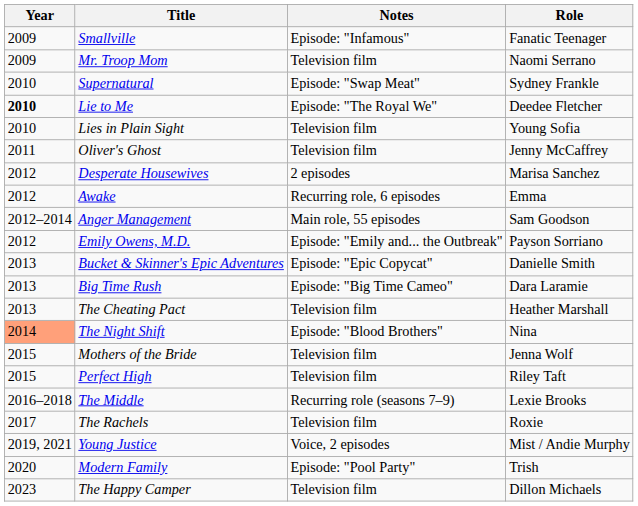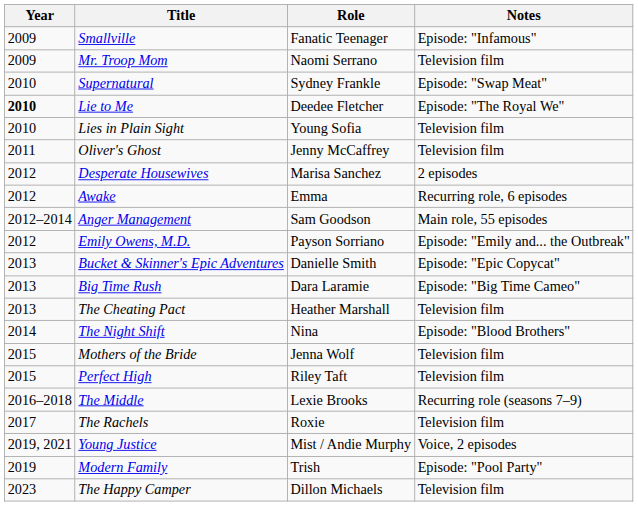 <table class="wikitable sortable">
 <tr>
 <th>Year</th>
 <th>Title</th>
+<th>Role</th>
 <th class="unsortable">Notes</th>
-<th>Role</th>
 </tr>
 <tr>
 <td>2009</td>
 <td><em><a href='#'>Smallville</a></em></td>
+<td>Fanatic Teenager</td>
 <td>Episode: "Infamous"</td>
-<td>Fanatic Teenager</td>
 </tr>
 <tr>
 <td>2009</td>
 <td><em><a href='#'>Mr. Troop Mom</a></em></td>
+<td>Naomi Serrano</td>
 <td>Television film</td>
-<td>Naomi Serrano</td>
 </tr>
 <tr>
 <td>2010</td>
 <td><em><a href='#'>Supernatural</a></em></td>
+<td>Sydney Frankle</td>
 <td>Episode: "Swap Meat"</td>
-<td>Sydney Frankle</td>
 </tr>
 <tr>
 <td><strong>2010</strong></td>
 <td><em><a href='#'>Lie to Me</a></em></td>
+<td>Deedee Fletcher</td>
 <td>Episode: "The Royal We"</td>
-<td>Deedee Fletcher</td>
 </tr>
 <tr>
 <td>2010</td>
 <td><em>Lies in Plain Sight</em></td>
+<td>Young Sofia</td>
 <td>Television film</td>
-<td>Young Sofia</td>
 </tr>
 <tr>
 <td>2011</td>
 <td><em>Oliver's Ghost</em></td>
+<td>Jenny McCaffrey</td>
 <td>Television film</td>
-<td>Jenny McCaffrey</td>
 </tr>
 <tr>
 <td>2012</td>
 <td><em><a href='#'>Desperate Housewives</a></em></td>
+<td>Marisa Sanchez</td>
 <td>2 episodes</td>
-<td>Marisa Sanchez</td>
 </tr>
 <tr>
 <td>2012</td>
 <td><em><a href='#'>Awake</a></em></td>
+<td>Emma</td>
 <td>Recurring role, 6 episodes</td>
-<td>Emma</td>
 </tr>
 <tr>
 <td>2012–2014</td>
 <td><em><a href='#'>Anger Management</a></em></td>
+<td>Sam Goodson</td>
 <td>Main role, 55 episodes</td>
-<td>Sam Goodson</td>
 </tr>
 <tr>
 <td>2012</td>
 <td><em><a href='#'>Emily Owens, M.D.</a></em></td>
+<td>Payson Sorriano</td>
 <td>Episode: "Emily and... the Outbreak"</td>
-<td>Payson Sorriano</td>
 </tr>
 <tr>
 <td>2013</td>
 <td><em><a href='#'>Bucket & Skinner's Epic Adventures</a></em></td>
+<td>Danielle Smith</td>
 <td>Episode: "Epic Copycat"</td>
-<td>Danielle Smith</td>
 </tr>
 <tr>
 <td>2013</td>
 <td><em><a href='#'>Big Time Rush</a></em></td>
+<td>Dara Laramie</td>
 <td>Episode: "Big Time Cameo"</td>
-<td>Dara Laramie</td>
 </tr>
 <tr>
 <td>2013</td>
 <td data-sort-value="Cheating Pact, The"><em>The Cheating Pact</em></td>
+<td>Heather Marshall</td>
 <td>Television film</td>
-<td>Heather Marshall</td>
 </tr>
 <tr>
-<td style="background: lightsalmon;">2014</td>
+<td>2014</td>
 <td data-sort-value="Night Shift, The"><em><a href='#'>The Night Shift</a></em></td>
+<td>Nina</td>
 <td>Episode: "Blood Brothers"</td>
-<td>Nina</td>
 </tr>
 <tr>
 <td>2015</td>
 <td><em>Mothers of the Bride</em></td>
+<td>Jenna Wolf</td>
 <td>Television film</td>
-<td>Jenna Wolf</td>
 </tr>
 <tr>
 <td>2015</td>
 <td><em><a href='#'>Perfect High</a></em></td>
+<td>Riley Taft</td>
 <td>Television film</td>
-<td>Riley Taft</td>
 </tr>
 <tr>
 <td>2016–2018</td>
 <td data-sort-value="Middle, The"><em><a href='#'>The Middle</a></em></td>
+<td>Lexie Brooks</td>
 <td>Recurring role (seasons 7–9)</td>
-<td>Lexie Brooks</td>
 </tr>
 <tr>
 <td>2017</td>
 <td data-sort-value="Rachels, The"><em>The Rachels</em></td>
+<td>Roxie</td>
 <td>Television film</td>
-<td>Roxie</td>
 </tr>
 <tr>
 <td>2019, 2021</td>
 <td><em><a href='#'>Young Justice</a></em></td>
+<td>Mist / Andie Murphy</td>
 <td>Voice, 2 episodes</td>
-<td>Mist / Andie Murphy</td>
 </tr>
 <tr>
-<td>2020</td>
+<td>2019</td>
 <td><em><a href='#'>Modern Family</a></em></td>
+<td>Trish</td>
 <td>Episode: "Pool Party"</td>
-<td>Trish</td>
 </tr>
 <tr>
 <td>2023</td>
 <td data-sort-value="Happy Camper, The"><em>The Happy Camper</em></td>
+<td>Dillon Michaels</td>
 <td>Television film</td>
-<td>Dillon Michaels</td>
 </tr>
 </table>
